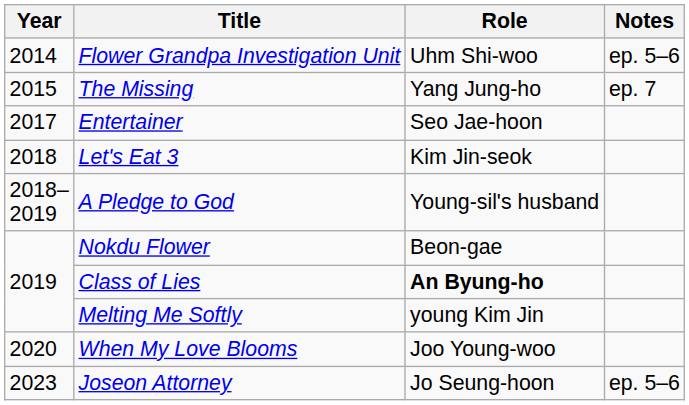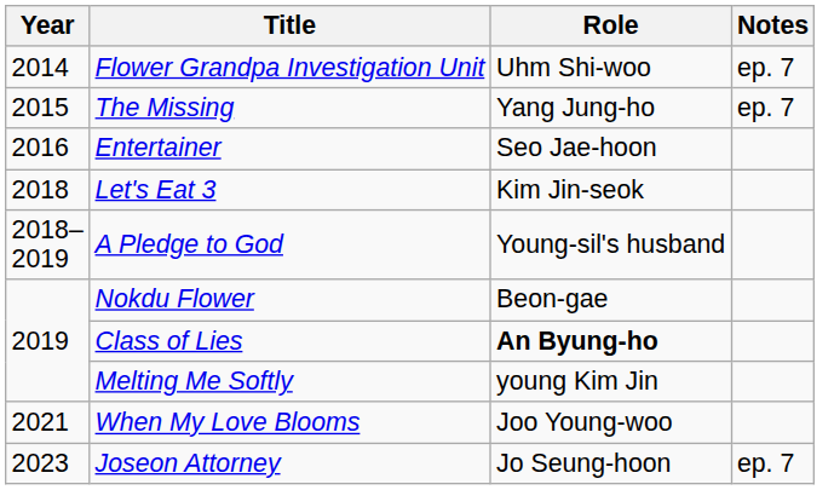 <table class="wikitable sortable">
 <tr>
 <th width=10>Year</th>
 <th>Title</th>
 <th>Role</th>
 <th>Notes</th>
 </tr>
 <tr>
 <td>2014</td>
 <td><em><a href='#'>Flower Grandpa Investigation Unit</a></em></td>
 <td>Uhm Shi-woo</td>
-<td>ep. 5–6</td>
+<td>ep. 7</td>
 </tr>
 <tr>
 <td>2015</td>
 <td><em><a href='#'>The Missing</a></em></td>
 <td>Yang Jung-ho</td>
 <td>ep. 7</td>
 </tr>
 <tr>
-<td>2017</td>
+<td>2016</td>
 <td><em><a href='#'>Entertainer</a></em></td>
 <td>Seo Jae-hoon</td>
 <td></td>
 </tr>
 <tr>
 <td>2018</td>
 <td><em><a href='#'>Let's Eat 3</a></em></td>
 <td>Kim Jin-seok</td>
 <td></td>
 </tr>
 <tr>
 <td>2018–2019</td>
 <td><em><a href='#'>A Pledge to God</a></em></td>
 <td>Young-sil's husband</td>
 <td></td>
 </tr>
 <tr>
 <td rowspan="3">2019</td>
 <td><em><a href='#'>Nokdu Flower</a></em></td>
 <td>Beon-gae</td>
 <td></td>
 </tr>
 <tr>
 <td><em><a href='#'>Class of Lies</a></em></td>
 <td><strong>An Byung-ho</strong></td>
 <td></td>
 </tr>
 <tr>
 <td><em><a href='#'>Melting Me Softly</a></em></td>
 <td>young Kim Jin</td>
 <td></td>
 </tr>
 <tr>
-<td>2020</td>
+<td>2021</td>
 <td><em><a href='#'>When My Love Blooms</a></em></td>
 <td>Joo Young-woo</td>
 <td></td>
 </tr>
 <tr>
 <td>2023</td>
 <td><em><a href='#'>Joseon Attorney</a></em></td>
 <td>Jo Seung-hoon</td>
-<td>ep. 5–6</td>
+<td>ep. 7</td>
 </tr>
 </table>
